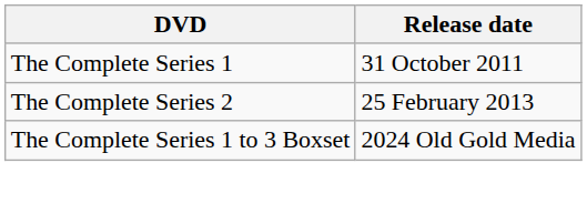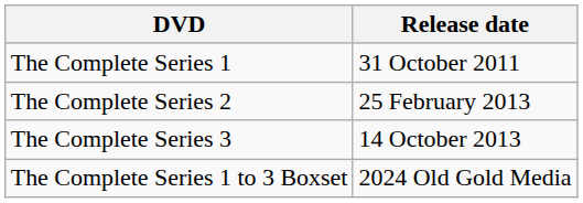 <table class="wikitable">
 <tr>
 <th>DVD</th>
 <th>Release date</th>
 </tr>
 <tr>
 <td>The Complete Series 1</td>
 <td>31 October 2011</td>
 </tr>
 <tr>
 <td>The Complete Series 2</td>
 <td>25 February 2013</td>
 </tr>
 <tr>
+<td>The Complete Series 3</td>
+<td>14 October 2013</td>
+</tr>
+<tr>
 <td>The Complete Series 1 to 3 Boxset</td>
 <td>2024 Old Gold Media</td>
 </tr>
 </table>
